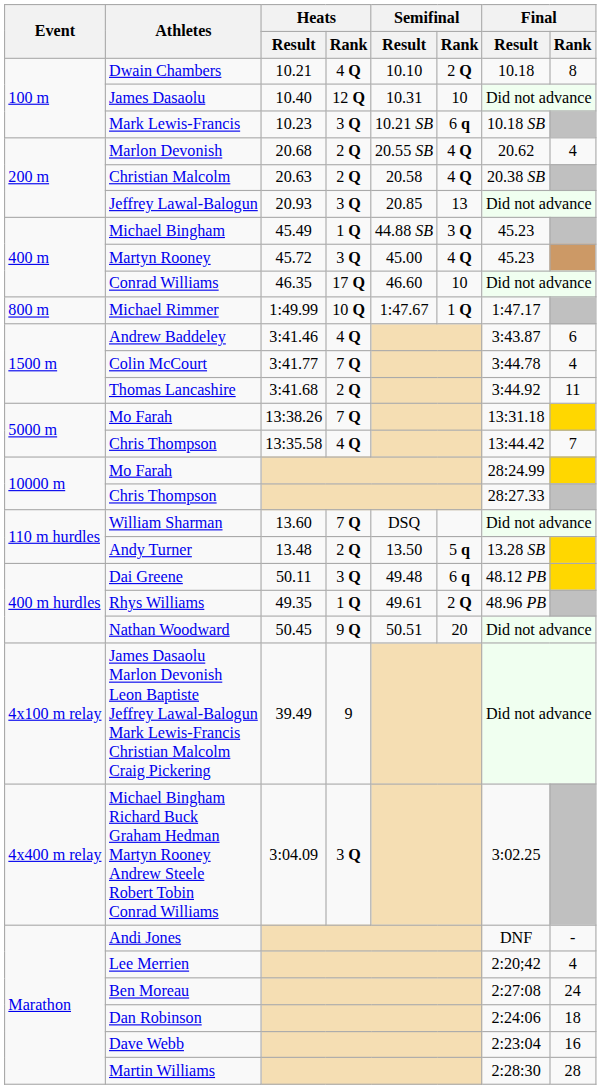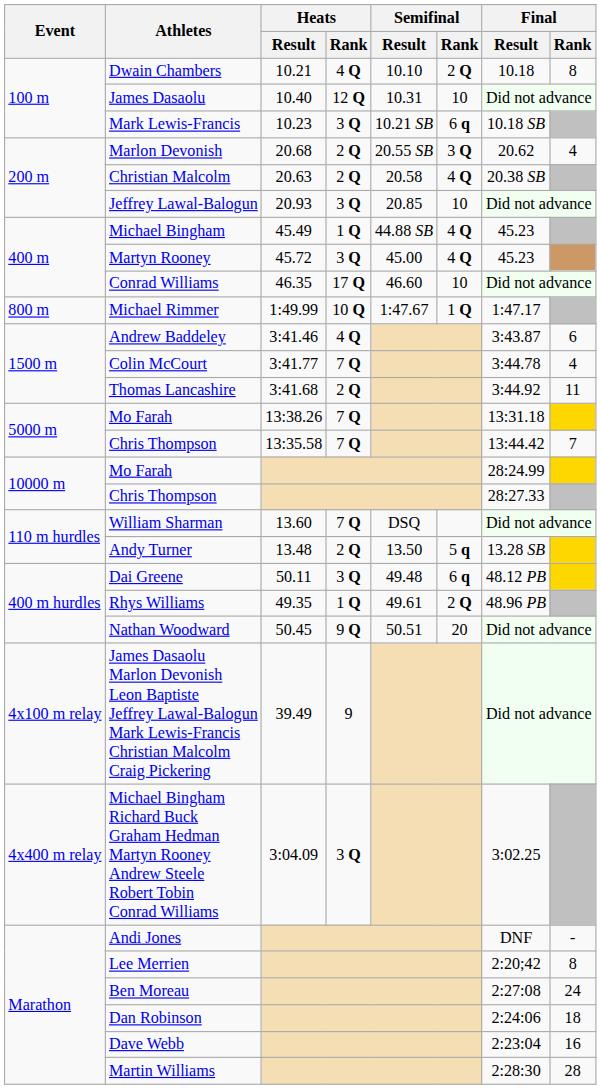 <table class="wikitable" border="1" style="font-size:90%">
 <tr>
 <th rowspan="2">Event</th>
 <th rowspan="2">Athletes</th>
 <th colspan="2">Heats</th>
 <th colspan="2">Semifinal</th>
 <th colspan="2">Final</th>
 </tr>
 <tr>
 <th>Result</th>
 <th>Rank</th>
 <th>Result</th>
 <th>Rank</th>
 <th>Result</th>
 <th>Rank</th>
 </tr>
 <tr>
 <td rowspan="3"><a href='#'>100 m</a></td>
 <td><a href='#'>Dwain Chambers</a></td>
 <td align=center>10.21</td>
 <td align=center>4 <strong>Q</strong></td>
 <td align=center>10.10</td>
 <td align=center>2 <strong>Q</strong></td>
 <td align=center>10.18</td>
 <td align=center>8</td>
 </tr>
 <tr>
 <td><a href='#'>James Dasaolu</a></td>
 <td align=center>10.40</td>
 <td align=center>12 <strong>Q</strong></td>
 <td align=center>10.31</td>
 <td align=center>10</td>
 <td align="center" colspan=2 bgcolor="honeydew">Did not advance</td>
 </tr>
 <tr>
 <td><a href='#'>Mark Lewis-Francis</a></td>
 <td align=center>10.23</td>
 <td align=center>3 <strong>Q</strong></td>
 <td align=center>10.21 <em>SB</em></td>
 <td align=center>6 <strong>q</strong></td>
 <td align=center>10.18 <em>SB</em></td>
 <td align="center" bgcolor=silver></td>
 </tr>
 <tr>
 <td rowspan="3"><a href='#'>200 m</a></td>
 <td><a href='#'>Marlon Devonish</a></td>
 <td align=center>20.68</td>
 <td align=center>2 <strong>Q</strong></td>
 <td align=center>20.55 <em>SB</em></td>
-<td align=center>4 <strong>Q</strong></td>
+<td align=center>3 <strong>Q</strong></td>
 <td align=center>20.62</td>
 <td align=center>4</td>
 </tr>
 <tr>
 <td><a href='#'>Christian Malcolm</a></td>
 <td align=center>20.63</td>
 <td align=center>2 <strong>Q</strong></td>
 <td align=center>20.58</td>
 <td align=center>4 <strong>Q</strong></td>
 <td align=center>20.38 <em>SB</em></td>
 <td align="center" bgcolor=silver></td>
 </tr>
 <tr>
 <td><a href='#'>Jeffrey Lawal-Balogun</a></td>
 <td align=center>20.93</td>
 <td align=center>3 <strong>Q</strong></td>
 <td align=center>20.85</td>
-<td align=center>13</td>
+<td align=center>10</td>
 <td align="center" colspan=2 bgcolor="honeydew">Did not advance</td>
 </tr>
 <tr>
 <td rowspan="3"><a href='#'>400 m</a></td>
 <td><a href='#'>Michael Bingham</a></td>
 <td align=center>45.49</td>
 <td align=center>1 <strong>Q</strong></td>
 <td align=center>44.88 <em>SB</em></td>
-<td align=center>3 <strong>Q</strong></td>
+<td align=center>4 <strong>Q</strong></td>
 <td align=center>45.23</td>
 <td align="center" bgcolor=silver></td>
 </tr>
 <tr>
 <td><a href='#'>Martyn Rooney</a></td>
 <td align=center>45.72</td>
 <td align=center>3 <strong>Q</strong></td>
 <td align=center>45.00</td>
 <td align=center>4 <strong>Q</strong></td>
 <td align=center>45.23</td>
 <td align="center" bgcolor=cc9966></td>
 </tr>
 <tr>
 <td><a href='#'>Conrad Williams</a></td>
 <td align=center>46.35</td>
 <td align=center>17 <strong>Q</strong></td>
 <td align=center>46.60</td>
 <td align=center>10</td>
 <td align="center" colspan=2 bgcolor="honeydew">Did not advance</td>
 </tr>
 <tr>
 <td><a href='#'>800 m</a></td>
 <td><a href='#'>Michael Rimmer</a></td>
 <td align=center>1:49.99</td>
 <td align=center>10 <strong>Q</strong></td>
 <td align=center>1:47.67</td>
 <td align=center>1 <strong>Q</strong></td>
 <td align=center>1:47.17</td>
 <td align="center" bgcolor=silver></td>
 </tr>
 <tr>
 <td rowspan="3"><a href='#'>1500 m</a></td>
 <td><a href='#'>Andrew Baddeley</a></td>
 <td align=center>3:41.46</td>
 <td align=center>4 <strong>Q</strong></td>
 <td colspan="2" bgcolor="wheat"></td>
 <td align=center>3:43.87</td>
 <td align=center>6</td>
 </tr>
 <tr>
 <td><a href='#'>Colin McCourt</a></td>
 <td align=center>3:41.77</td>
 <td align=center>7 <strong>Q</strong></td>
 <td colspan="2" bgcolor="wheat"></td>
 <td align=center>3:44.78</td>
 <td align=center>4</td>
 </tr>
 <tr>
 <td><a href='#'>Thomas Lancashire</a></td>
 <td align=center>3:41.68</td>
 <td align=center>2 <strong>Q</strong></td>
 <td colspan="2" bgcolor="wheat"></td>
 <td align=center>3:44.92</td>
 <td align=center>11</td>
 </tr>
 <tr>
 <td rowspan="2"><a href='#'>5000 m</a></td>
 <td><a href='#'>Mo Farah</a></td>
 <td align=center>13:38.26</td>
 <td align=center>7 <strong>Q</strong></td>
 <td colspan="2" bgcolor="wheat"></td>
 <td align=center>13:31.18</td>
 <td align="center" bgcolor=gold></td>
 </tr>
 <tr>
 <td><a href='#'>Chris Thompson</a></td>
 <td align=center>13:35.58</td>
-<td align=center>4 <strong>Q</strong></td>
+<td align=center>7 <strong>Q</strong></td>
 <td colspan="2" bgcolor="wheat"></td>
 <td align=center>13:44.42</td>
 <td align=center>7</td>
 </tr>
 <tr>
 <td rowspan="2"><a href='#'>10000 m</a></td>
 <td><a href='#'>Mo Farah</a></td>
 <td colspan="4" bgcolor="wheat"></td>
 <td align=center>28:24.99</td>
 <td align="center" bgcolor=gold></td>
 </tr>
 <tr>
 <td><a href='#'>Chris Thompson</a></td>
 <td colspan="4" bgcolor="wheat"></td>
 <td align=center>28:27.33</td>
 <td align="center" bgcolor=silver></td>
 </tr>
 <tr>
 <td rowspan="2"><a href='#'>110 m hurdles</a></td>
 <td><a href='#'>William Sharman</a></td>
 <td align=center>13.60</td>
 <td align=center>7 <strong>Q</strong></td>
 <td align=center>DSQ</td>
 <td align=center></td>
 <td align="center" colspan=2 bgcolor="honeydew">Did not advance</td>
 </tr>
 <tr>
 <td><a href='#'>Andy Turner</a></td>
 <td align=center>13.48</td>
 <td align=center>2 <strong>Q</strong></td>
 <td align=center>13.50</td>
 <td align=center>5 <strong>q</strong></td>
 <td align=center>13.28 <em>SB</em></td>
 <td align="center" bgcolor=gold></td>
 </tr>
 <tr>
 <td rowspan="3"><a href='#'>400 m hurdles</a></td>
 <td><a href='#'>Dai Greene</a></td>
 <td align=center>50.11</td>
 <td align=center>3 <strong>Q</strong></td>
 <td align=center>49.48</td>
 <td align=center>6 <strong>q</strong></td>
 <td align=center>48.12 <em>PB</em></td>
 <td align="center" bgcolor=gold></td>
 </tr>
 <tr>
 <td><a href='#'>Rhys Williams</a></td>
 <td align=center>49.35</td>
 <td align=center>1 <strong>Q</strong></td>
 <td align=center>49.61</td>
 <td align=center>2 <strong>Q</strong></td>
 <td align=center>48.96 <em>PB</em></td>
 <td align="center" bgcolor=silver></td>
 </tr>
 <tr>
 <td><a href='#'>Nathan Woodward</a></td>
 <td align=center>50.45</td>
 <td align=center>9 <strong>Q</strong></td>
 <td align=center>50.51</td>
 <td align=center>20</td>
 <td align="center" colspan=2 bgcolor="honeydew">Did not advance</td>
 </tr>
 <tr>
 <td><a href='#'>4x100 m relay</a></td>
 <td><a href='#'>James Dasaolu</a><br><a href='#'>Marlon Devonish</a><br><a href='#'>Leon Baptiste</a><br><a href='#'>Jeffrey Lawal-Balogun</a><br><a href='#'>Mark Lewis-Francis</a><br><a href='#'>Christian Malcolm</a><br><a href='#'>Craig Pickering</a></td>
 <td align=center>39.49</td>
 <td align=center>9</td>
 <td colspan="2" bgcolor="wheat"></td>
 <td align=center colspan=2 bgcolor=honeydew>Did not advance</td>
 </tr>
 <tr>
 <td><a href='#'>4x400 m relay</a></td>
 <td><a href='#'>Michael Bingham</a><br><a href='#'>Richard Buck</a><br><a href='#'>Graham Hedman</a><br><a href='#'>Martyn Rooney</a><br><a href='#'>Andrew Steele</a><br><a href='#'>Robert Tobin</a><br><a href='#'>Conrad Williams</a></td>
 <td align=center>3:04.09</td>
 <td align=center>3 <strong>Q</strong></td>
 <td colspan="2" bgcolor="wheat"></td>
 <td align=center>3:02.25</td>
 <td align=center bgcolor=silver></td>
 </tr>
 <tr>
 <td rowspan="6"><a href='#'>Marathon</a></td>
 <td><a href='#'>Andi Jones</a></td>
 <td colspan="4" bgcolor="wheat"></td>
 <td align=center>DNF</td>
 <td align=center>-</td>
 </tr>
 <tr>
 <td><a href='#'>Lee Merrien</a></td>
 <td colspan="4" bgcolor="wheat"></td>
 <td align=center>2:20;42</td>
-<td align=center>4</td>
+<td align=center>8</td>
 </tr>
 <tr>
 <td><a href='#'>Ben Moreau</a></td>
 <td colspan="4" bgcolor="wheat"></td>
 <td align=center>2:27:08</td>
 <td align=center>24</td>
 </tr>
 <tr>
 <td><a href='#'>Dan Robinson</a></td>
 <td colspan="4" bgcolor="wheat"></td>
 <td align=center>2:24:06</td>
 <td align=center>18</td>
 </tr>
 <tr>
 <td><a href='#'>Dave Webb</a></td>
 <td colspan="4" bgcolor="wheat"></td>
 <td align=center>2:23:04</td>
 <td align=center>16</td>
 </tr>
 <tr>
 <td><a href='#'>Martin Williams</a></td>
 <td colspan="4" bgcolor="wheat"></td>
 <td align=center>2:28:30</td>
 <td align=center>28</td>
 </tr>
 </table>
